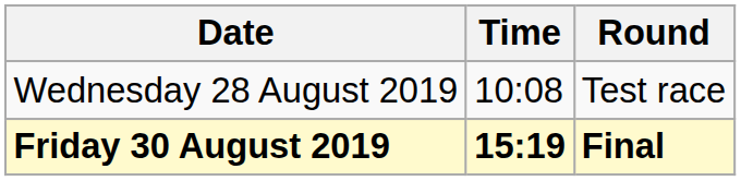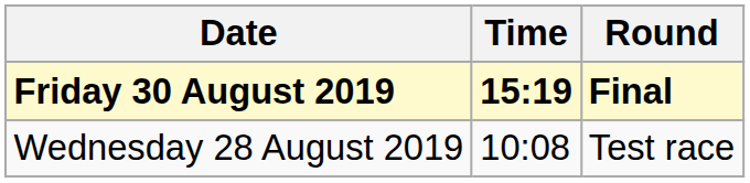 <table class="wikitable">
 <tr>
 <th>Date</th>
 <th>Time</th>
 <th>Round</th>
 </tr>
 <tr>
+<td style=background:lemonchiffon><strong>Friday 30 August 2019</strong></td>
+<td style=background:lemonchiffon><strong>15:19</strong></td>
+<td style=background:lemonchiffon><strong>Final</strong></td>
+</tr>
+<tr>
 <td>Wednesday 28 August 2019</td>
 <td>10:08</td>
 <td>Test race</td>
 </tr>
-<tr>
-<td style=background:lemonchiffon><strong>Friday 30 August 2019</strong></td>
-<td style=background:lemonchiffon><strong>15:19</strong></td>
-<td style=background:lemonchiffon><strong>Final</strong></td>
-</tr>
 </table>
